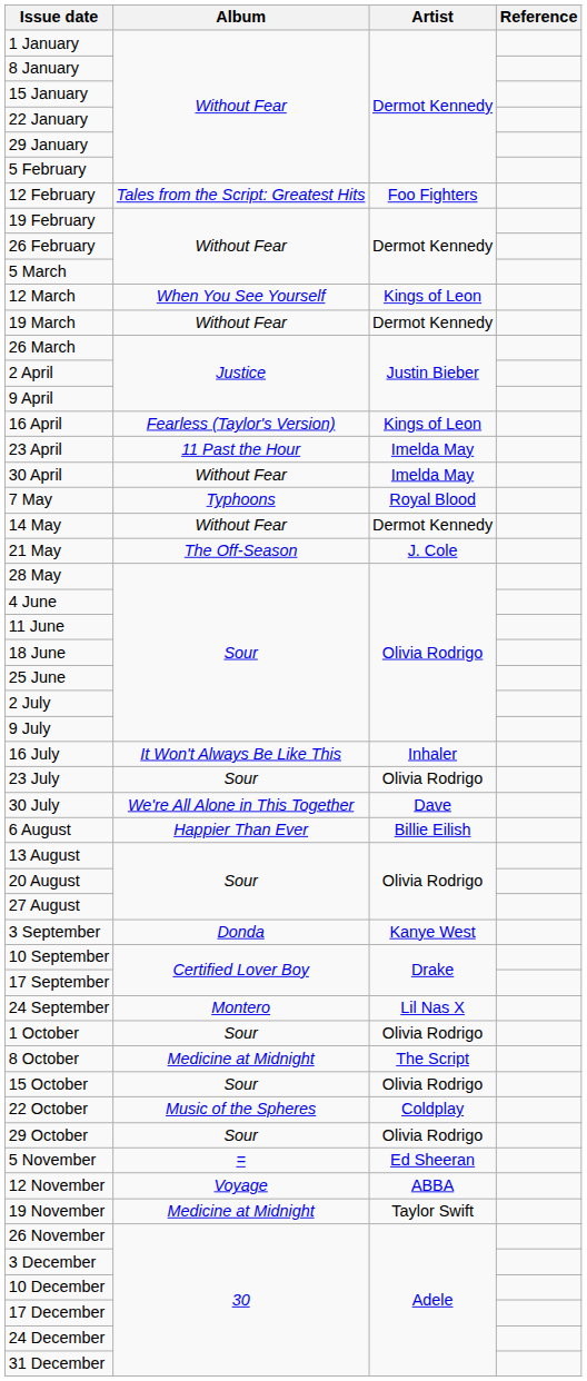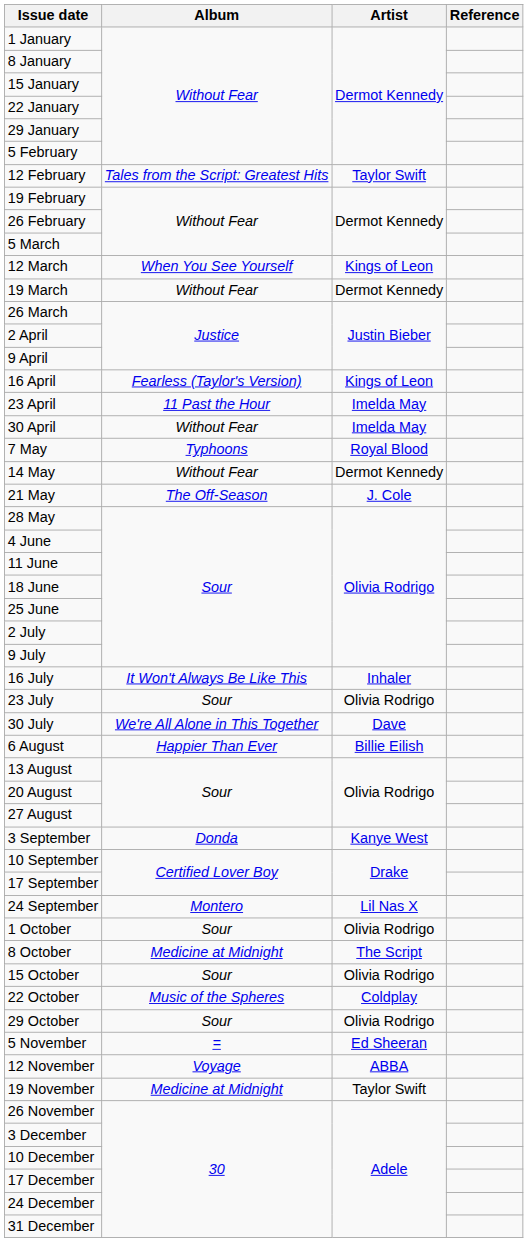 <table class="wikitable">
 <tr>
 <th>Issue date</th>
 <th>Album</th>
 <th>Artist</th>
 <th>Reference</th>
 </tr>
 <tr>
 <td>1 January</td>
 <td align="center" rowspan="6"><em><a href='#'>Without Fear</a></em></td>
 <td align="center" rowspan="6"><a href='#'>Dermot Kennedy</a></td>
 <td align="center"></td>
 </tr>
 <tr>
 <td>8 January</td>
 <td align="center"></td>
 </tr>
 <tr>
 <td>15 January</td>
 <td align="center"></td>
 </tr>
 <tr>
 <td>22 January</td>
 <td align="center"></td>
 </tr>
 <tr>
 <td>29 January</td>
 <td align="center"></td>
 </tr>
 <tr>
 <td>5 February</td>
 <td align="center"></td>
 </tr>
 <tr>
 <td>12 February</td>
 <td align="center"><em><a href='#'>Tales from the Script: Greatest Hits</a></em></td>
-<td align="center"><a href='#'>Foo Fighters</a></td>
+<td align="center"><a href='#'>Taylor Swift</a></td>
 <td align="center"></td>
 </tr>
 <tr>
 <td>19 February</td>
 <td align="center" rowspan="3"><em>Without Fear</em></td>
 <td align="center" rowspan="3">Dermot Kennedy</td>
 <td align="center"></td>
 </tr>
 <tr>
 <td>26 February</td>
 <td align="center"></td>
 </tr>
 <tr>
 <td>5 March</td>
 <td align="center"></td>
 </tr>
 <tr>
 <td>12 March</td>
 <td align="center"><em><a href='#'>When You See Yourself</a></em></td>
 <td align="center"><a href='#'>Kings of Leon</a></td>
 <td align="center"></td>
 </tr>
 <tr>
 <td>19 March</td>
 <td align="center"><em>Without Fear</em></td>
 <td align="center">Dermot Kennedy</td>
 <td align="center"></td>
 </tr>
 <tr>
 <td>26 March</td>
 <td align="center" rowspan="3"><em><a href='#'>Justice</a></em></td>
 <td align="center" rowspan="3"><a href='#'>Justin Bieber</a></td>
 <td align="center"></td>
 </tr>
 <tr>
 <td>2 April</td>
 <td align="center"></td>
 </tr>
 <tr>
 <td>9 April</td>
 <td align="center"></td>
 </tr>
 <tr>
 <td>16 April</td>
 <td align="center"><em><a href='#'>Fearless (Taylor's Version)</a></em></td>
 <td align="center"><a href='#'>Kings of Leon</a></td>
 <td align="center"></td>
 </tr>
 <tr>
 <td>23 April</td>
 <td align="center"><em><a href='#'>11 Past the Hour</a></em></td>
 <td align="center"><a href='#'>Imelda May</a></td>
 <td align="center"></td>
 </tr>
 <tr>
 <td>30 April</td>
 <td align="center"><em>Without Fear</em></td>
 <td align="center"><a href='#'>Imelda May</a></td>
 <td align="center"></td>
 </tr>
 <tr>
 <td>7 May</td>
 <td align="center"><em><a href='#'>Typhoons</a></em></td>
 <td align="center"><a href='#'>Royal Blood</a></td>
 <td align="center"></td>
 </tr>
 <tr>
 <td>14 May</td>
 <td align="center"><em>Without Fear</em></td>
 <td align="center">Dermot Kennedy</td>
 <td align="center"></td>
 </tr>
 <tr>
 <td>21 May</td>
 <td align="center"><em><a href='#'>The Off-Season</a></em></td>
 <td align="center"><a href='#'>J. Cole</a></td>
 <td align="center"></td>
 </tr>
 <tr>
 <td>28 May</td>
 <td align="center" rowspan="7"><em><a href='#'>Sour</a></em></td>
 <td align="center" rowspan="7"><a href='#'>Olivia Rodrigo</a></td>
 <td align="center"></td>
 </tr>
 <tr>
 <td>4 June</td>
 <td align="center"></td>
 </tr>
 <tr>
 <td>11 June</td>
 <td align="center"></td>
 </tr>
 <tr>
 <td>18 June</td>
 <td align="center"></td>
 </tr>
 <tr>
 <td>25 June</td>
 <td align="center"></td>
 </tr>
 <tr>
 <td>2 July</td>
 <td align="center"></td>
 </tr>
 <tr>
 <td>9 July</td>
 <td align="center"></td>
 </tr>
 <tr>
 <td>16 July</td>
 <td align="center"><em><a href='#'>It Won't Always Be Like This</a></em></td>
 <td align="center"><a href='#'>Inhaler</a></td>
 <td align="center"></td>
 </tr>
 <tr>
 <td>23 July</td>
 <td align="center"><em>Sour</em></td>
 <td align="center">Olivia Rodrigo</td>
 <td align="center"></td>
 </tr>
 <tr>
 <td>30 July</td>
 <td align="center"><em><a href='#'>We're All Alone in This Together</a></em></td>
 <td align="center"><a href='#'>Dave</a></td>
 <td align="center"></td>
 </tr>
 <tr>
 <td>6 August</td>
 <td align="center"><em><a href='#'>Happier Than Ever</a></em></td>
 <td align="center"><a href='#'>Billie Eilish</a></td>
 <td align="center"></td>
 </tr>
 <tr>
 <td>13 August</td>
 <td align="center" rowspan="3"><em>Sour</em></td>
 <td align="center" rowspan="3">Olivia Rodrigo</td>
 <td align="center"></td>
 </tr>
 <tr>
 <td>20 August</td>
 <td align="center"></td>
 </tr>
 <tr>
 <td>27 August</td>
 <td align="center"></td>
 </tr>
 <tr>
 <td>3 September</td>
 <td align="center"><em><a href='#'>Donda</a></em></td>
 <td align="center"><a href='#'>Kanye West</a></td>
 <td align="center"></td>
 </tr>
 <tr>
 <td>10 September</td>
 <td align="center" rowspan="2"><em><a href='#'>Certified Lover Boy</a></em></td>
 <td align="center" rowspan="2"><a href='#'>Drake</a></td>
 <td align="center"></td>
 </tr>
 <tr>
 <td>17 September</td>
 <td align="center"></td>
 </tr>
 <tr>
 <td>24 September</td>
 <td align="center"><em><a href='#'>Montero</a></em></td>
 <td align="center"><a href='#'>Lil Nas X</a></td>
 <td align="center"></td>
 </tr>
 <tr>
 <td>1 October</td>
 <td align="center"><em>Sour</em></td>
 <td align="center">Olivia Rodrigo</td>
 <td align="center"></td>
 </tr>
 <tr>
 <td>8 October</td>
 <td align="center"><em><a href='#'>Medicine at Midnight</a></em></td>
 <td align="center"><a href='#'>The Script</a></td>
 <td align="center"></td>
 </tr>
 <tr>
 <td>15 October</td>
 <td align="center"><em>Sour</em></td>
 <td align="center">Olivia Rodrigo</td>
 <td align="center"></td>
 </tr>
 <tr>
 <td>22 October</td>
 <td align="center"><em><a href='#'>Music of the Spheres</a></em></td>
 <td align="center"><a href='#'>Coldplay</a></td>
 <td align="center"></td>
 </tr>
 <tr>
 <td>29 October</td>
 <td align="center"><em>Sour</em></td>
 <td align="center">Olivia Rodrigo</td>
 <td align="center"></td>
 </tr>
 <tr>
 <td>5 November</td>
 <td align="center"><em><a href='#'>=</a></em></td>
 <td align="center"><a href='#'>Ed Sheeran</a></td>
 <td align="center"></td>
 </tr>
 <tr>
 <td>12 November</td>
 <td align="center"><em><a href='#'>Voyage</a></em></td>
 <td align="center"><a href='#'>ABBA</a></td>
 <td align="center"></td>
 </tr>
 <tr>
 <td>19 November</td>
 <td align="center"><em><a href='#'>Medicine at Midnight</a></em></td>
 <td align="center">Taylor Swift</td>
 <td align="center"></td>
 </tr>
 <tr>
 <td>26 November</td>
 <td align="center" rowspan="6"><em><a href='#'>30</a></em></td>
 <td align="center" rowspan="6"><a href='#'>Adele</a></td>
 <td align="center"></td>
 </tr>
 <tr>
 <td>3 December</td>
 <td align="center"></td>
 </tr>
 <tr>
 <td>10 December</td>
 <td align="center"></td>
 </tr>
 <tr>
 <td>17 December</td>
 <td align="center"></td>
 </tr>
 <tr>
 <td>24 December</td>
 <td align="center"></td>
 </tr>
 <tr>
 <td>31 December</td>
 <td align="center"></td>
 </tr>
 </table>
